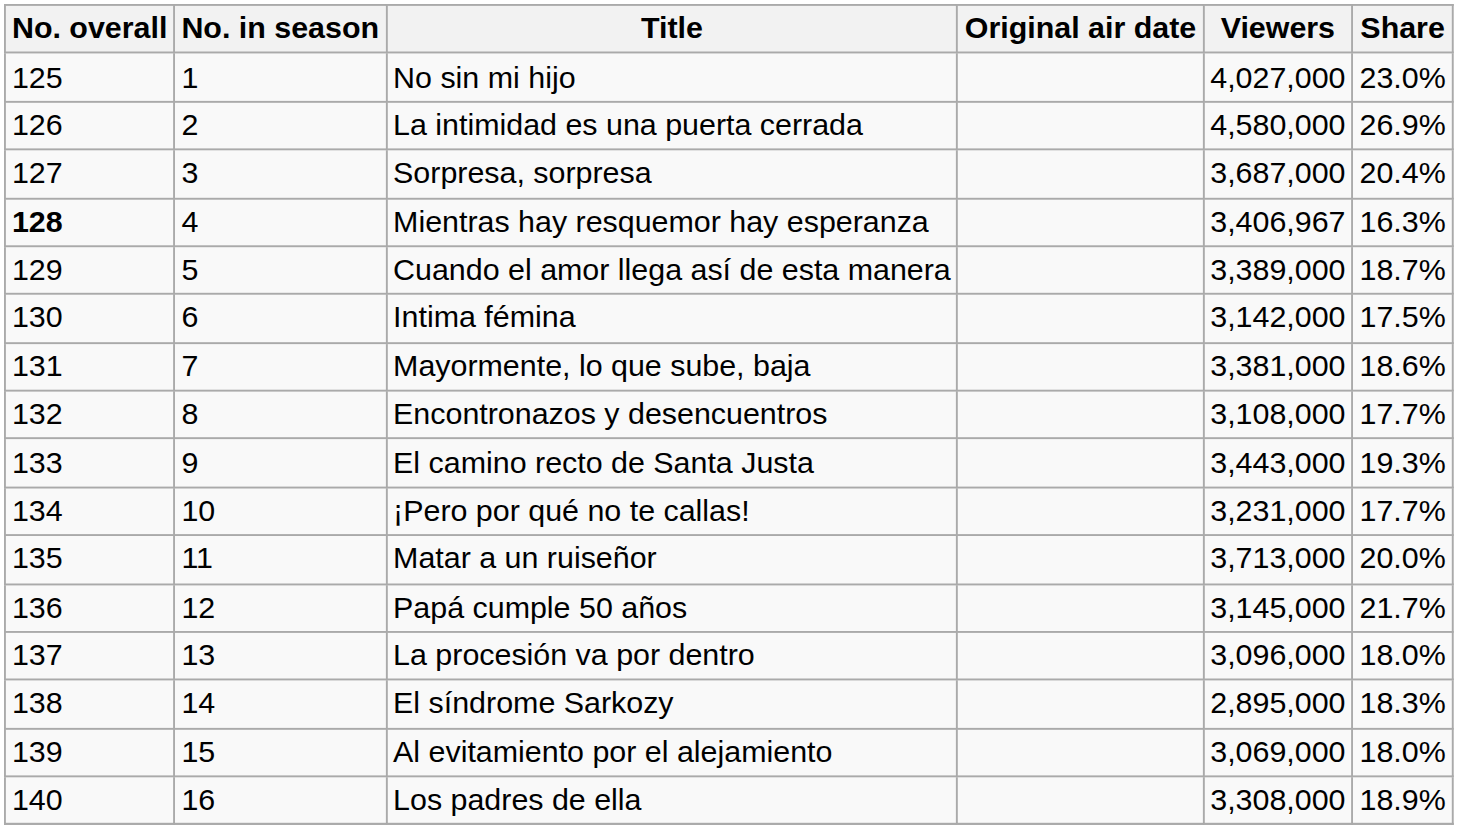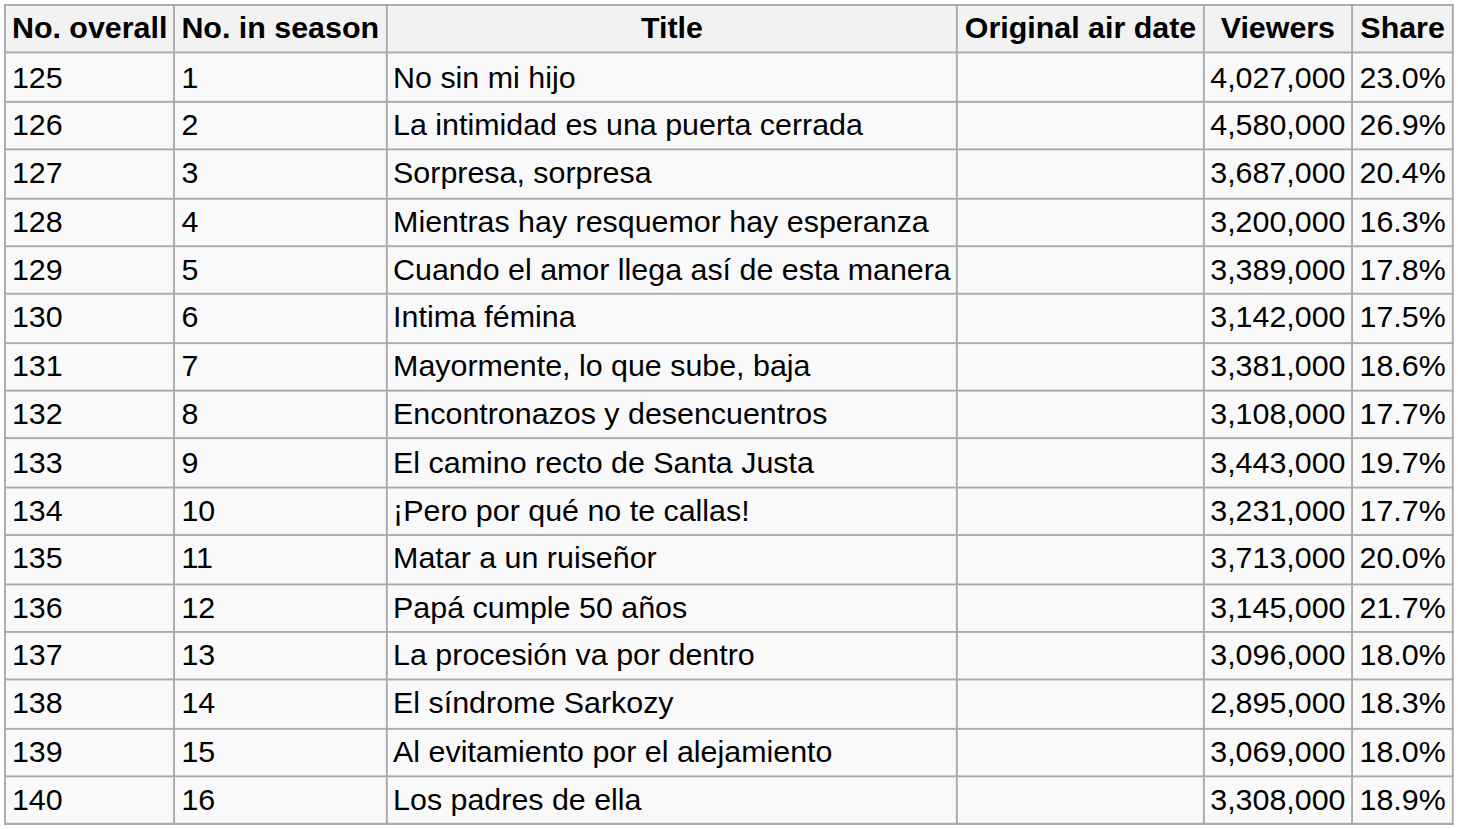 <table class="wikitable">
 <tr>
 <th>No. overall</th>
 <th>No. in season</th>
 <th>Title</th>
 <th>Original air date</th>
 <th>Viewers</th>
 <th>Share</th>
 </tr>
 <tr ---->
 <td>125</td>
 <td>1</td>
 <td>No sin mi hijo</td>
 <td></td>
 <td>4,027,000</td>
 <td>23.0%</td>
 </tr>
 <tr ---->
 <td>126</td>
 <td>2</td>
 <td>La intimidad es una puerta cerrada</td>
 <td></td>
 <td>4,580,000</td>
 <td>26.9%</td>
 </tr>
 <tr ---->
 <td>127</td>
 <td>3</td>
 <td>Sorpresa, sorpresa</td>
 <td></td>
 <td>3,687,000</td>
 <td>20.4%</td>
 </tr>
 <tr ---->
-<td><strong>128</strong></td>
+<td>128</td>
 <td>4</td>
 <td>Mientras hay resquemor hay esperanza</td>
 <td></td>
-<td>3,406,967</td>
+<td>3,200,000</td>
 <td>16.3%</td>
 </tr>
 <tr ---->
 <td>129</td>
 <td>5</td>
 <td>Cuando el amor llega así de esta manera</td>
 <td></td>
 <td>3,389,000</td>
-<td>18.7%</td>
+<td>17.8%</td>
 </tr>
 <tr ---->
 <td>130</td>
 <td>6</td>
 <td>Intima fémina</td>
 <td></td>
 <td>3,142,000</td>
 <td>17.5%</td>
 </tr>
 <tr ---->
 <td>131</td>
 <td>7</td>
 <td>Mayormente, lo que sube, baja</td>
 <td></td>
 <td>3,381,000</td>
 <td>18.6%</td>
 </tr>
 <tr ---->
 <td>132</td>
 <td>8</td>
 <td>Encontronazos y desencuentros</td>
 <td></td>
 <td>3,108,000</td>
 <td>17.7%</td>
 </tr>
 <tr ---->
 <td>133</td>
 <td>9</td>
 <td>El camino recto de Santa Justa</td>
 <td></td>
 <td>3,443,000</td>
-<td>19.3%</td>
+<td>19.7%</td>
 </tr>
 <tr ---->
 <td>134</td>
 <td>10</td>
 <td>¡Pero por qué no te callas!</td>
 <td></td>
 <td>3,231,000</td>
 <td>17.7%</td>
 </tr>
 <tr ---->
 <td>135</td>
 <td>11</td>
 <td>Matar a un ruiseñor</td>
 <td></td>
 <td>3,713,000</td>
 <td>20.0%</td>
 </tr>
 <tr ---->
 <td>136</td>
 <td>12</td>
 <td>Papá cumple 50 años</td>
 <td></td>
 <td>3,145,000</td>
 <td>21.7%</td>
 </tr>
 <tr ---->
 <td>137</td>
 <td>13</td>
 <td>La procesión va por dentro</td>
 <td></td>
 <td>3,096,000</td>
 <td>18.0%</td>
 </tr>
 <tr ---->
 <td>138</td>
 <td>14</td>
 <td>El síndrome Sarkozy</td>
 <td></td>
 <td>2,895,000</td>
 <td>18.3%</td>
 </tr>
 <tr ---->
 <td>139</td>
 <td>15</td>
 <td>Al evitamiento por el alejamiento</td>
 <td></td>
 <td>3,069,000</td>
 <td>18.0%</td>
 </tr>
 <tr ---->
 <td>140</td>
 <td>16</td>
 <td>Los padres de ella</td>
 <td></td>
 <td>3,308,000</td>
 <td>18.9%</td>
 </tr>
 <tr>
 </tr>
 </table>
